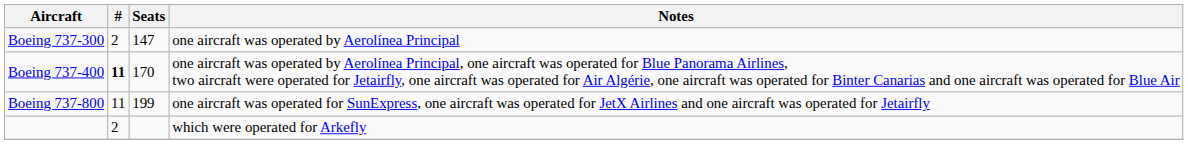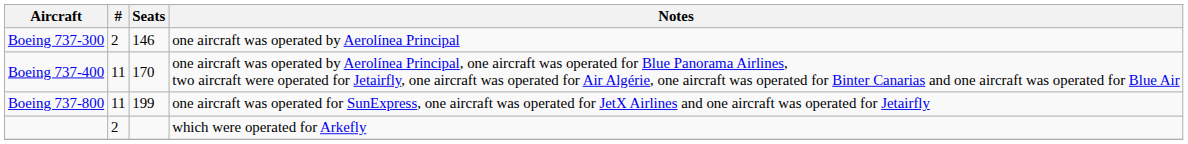 <table class="wikitable sortable">
 <tr>
 <th>Aircraft</th>
 <th>#</th>
 <th>Seats</th>
 <th>Notes</th>
 </tr>
 <tr>
 <td><a href='#'>Boeing 737-300</a></td>
 <td>2</td>
-<td>147</td>
+<td>146</td>
 <td>one aircraft was operated by <a href='#'>Aerolínea Principal</a></td>
 </tr>
 <tr>
 <td><a href='#'>Boeing 737-400</a></td>
-<td><strong>11</strong></td>
+<td>11</td>
 <td>170</td>
 <td>one aircraft was operated by <a href='#'>Aerolínea Principal</a>, one aircraft was operated for <a href='#'>Blue Panorama Airlines</a>, <br>two aircraft were operated for <a href='#'>Jetairfly</a>, one aircraft was operated for <a href='#'>Air Algérie</a>, one aircraft was operated for <a href='#'>Binter Canarias</a> and one aircraft was operated for <a href='#'>Blue Air</a></td>
 </tr>
 <tr>
 <td><a href='#'>Boeing 737-800</a></td>
 <td>11</td>
 <td>199</td>
 <td>one aircraft was operated for <a href='#'>SunExpress</a>, one aircraft was operated for <a href='#'>JetX Airlines</a> and one aircraft was operated for <a href='#'>Jetairfly</a></td>
 </tr>
 <tr>
 <td></td>
 <td>2</td>
 <td></td>
 <td>which were operated for <a href='#'>Arkefly</a></td>
 </tr>
 <tr>
 </tr>
 </table>
